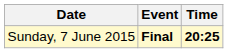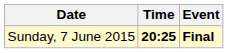 <table class="wikitable">
 <tr>
 <th>Date</th>
+<th>Time</th>
 <th>Event</th>
-<th>Time</th>
 </tr>
 <tr style="background-color:lemonchiffon;">
 <td>Sunday, 7 June 2015</td>
+<td><strong>20:25</strong></td>
 <td><strong>Final</strong></td>
-<td><strong>20:25</strong></td>
 </tr>
 </table>
